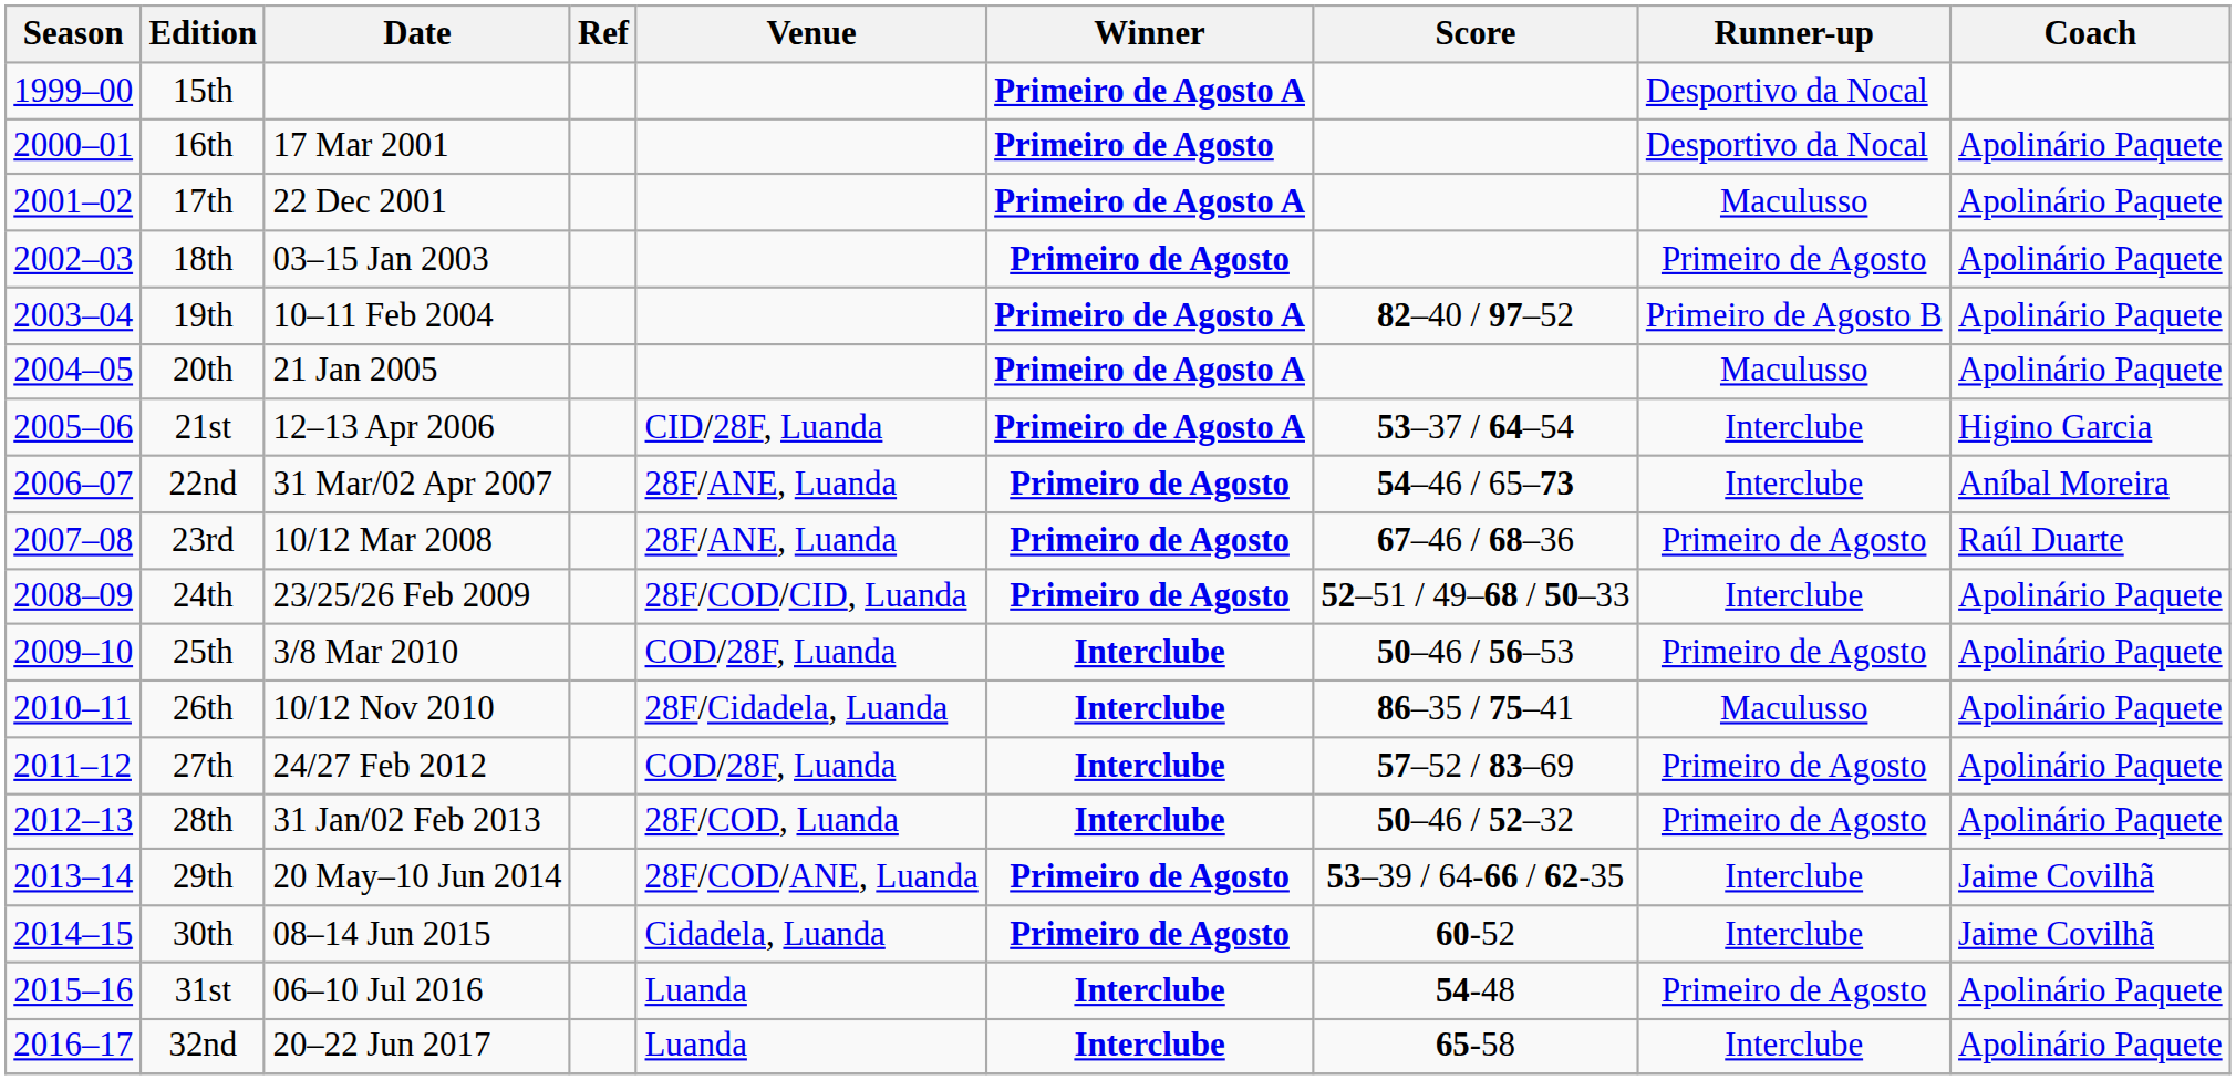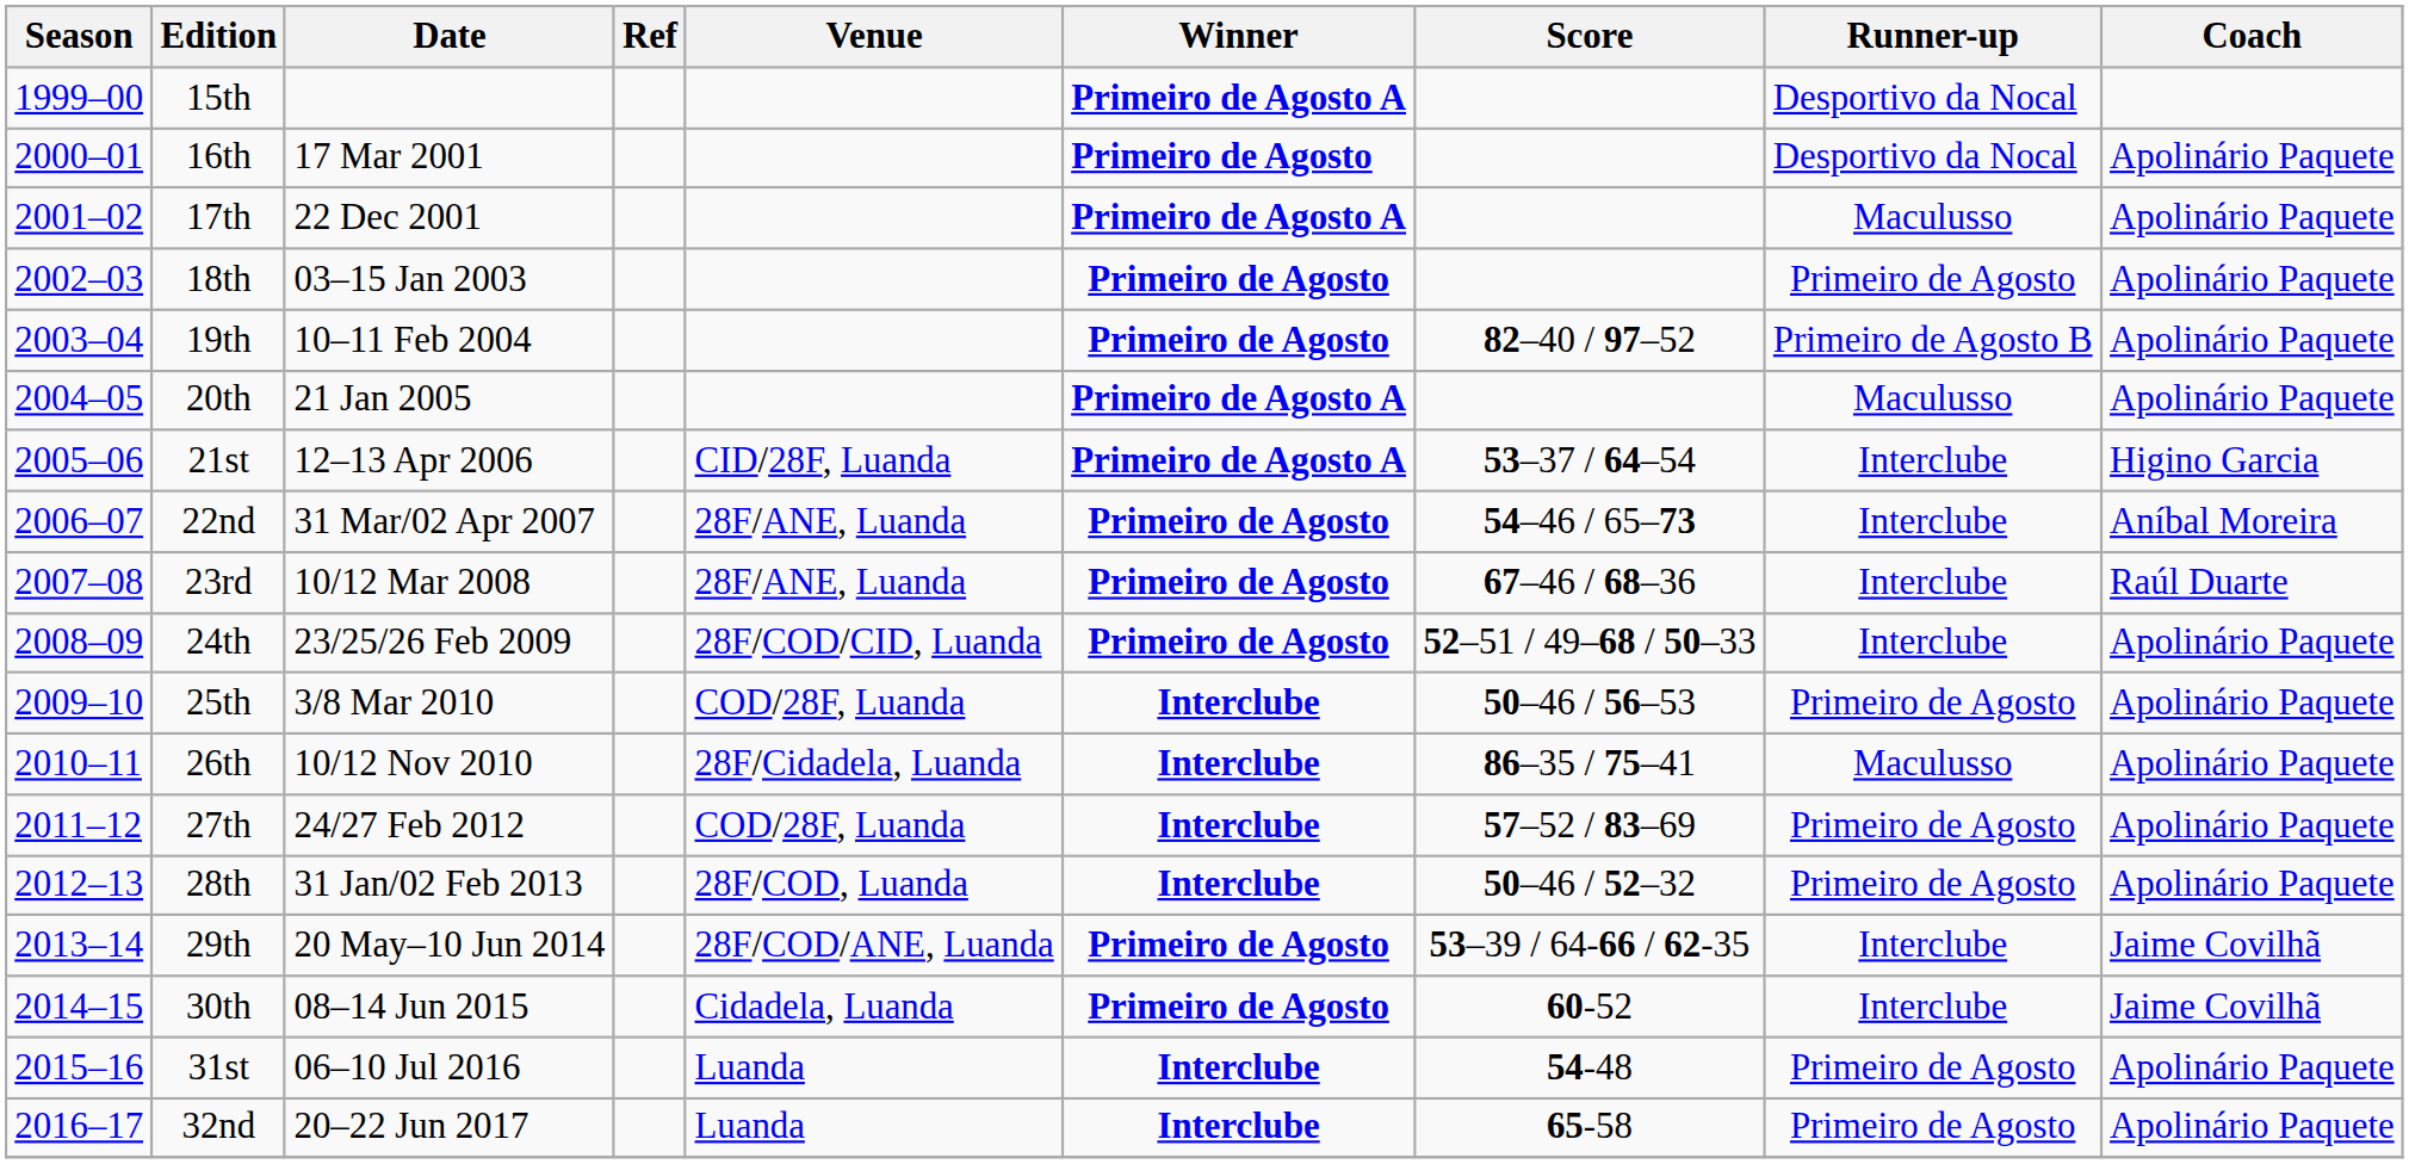 <table class="wikitable" style="font-size:90%;">
 <tr>
 <th>Season</th>
 <th>Edition</th>
 <th>Date</th>
 <th>Ref</th>
 <th>Venue</th>
 <th>Winner</th>
 <th>Score</th>
 <th>Runner-up</th>
 <th>Coach</th>
 </tr>
 <tr>
 <td><a href='#'>1999–00</a></td>
 <td align="center">15th</td>
 <td></td>
 <td></td>
 <td></td>
 <td><strong><a href='#'>Primeiro de Agosto A</a></strong></td>
 <td></td>
 <td><a href='#'>Desportivo da Nocal</a></td>
 <td></td>
 </tr>
 <tr>
 <td><a href='#'>2000–01</a></td>
 <td align="center">16th</td>
 <td>17 Mar 2001</td>
 <td></td>
 <td></td>
 <td><strong><a href='#'>Primeiro de Agosto</a></strong></td>
 <td></td>
 <td><a href='#'>Desportivo da Nocal</a></td>
 <td> <a href='#'>Apolinário Paquete</a></td>
 </tr>
 <tr>
 <td><a href='#'>2001–02</a></td>
 <td align="center">17th</td>
 <td>22 Dec 2001</td>
 <td></td>
 <td></td>
 <td align="center"><strong><a href='#'>Primeiro de Agosto A</a></strong></td>
 <td></td>
 <td align=center><a href='#'>Maculusso</a></td>
 <td> <a href='#'>Apolinário Paquete</a></td>
 </tr>
 <tr>
 <td><a href='#'>2002–03</a></td>
 <td align="center">18th</td>
 <td>03–15 Jan 2003</td>
 <td></td>
 <td></td>
 <td align=center><strong><a href='#'>Primeiro de Agosto</a></strong></td>
 <td></td>
 <td align=center><a href='#'>Primeiro de Agosto</a></td>
 <td> <a href='#'>Apolinário Paquete</a></td>
 </tr>
 <tr>
 <td><a href='#'>2003–04</a></td>
 <td align="center">19th</td>
 <td>10–11 Feb 2004</td>
 <td></td>
 <td></td>
-<td><strong><a href='#'>Primeiro de Agosto A</a></strong></td>
+<td align="center"><strong><a href='#'>Primeiro de Agosto</a></strong></td>
 <td align="center"><strong>82</strong>–40 / <strong>97</strong>–52</td>
 <td><a href='#'>Primeiro de Agosto B</a></td>
 <td> <a href='#'>Apolinário Paquete</a></td>
 </tr>
 <tr>
 <td><a href='#'>2004–05</a></td>
 <td align="center">20th</td>
 <td>21 Jan 2005</td>
 <td></td>
 <td></td>
 <td align="center"><strong><a href='#'>Primeiro de Agosto A</a></strong></td>
 <td></td>
 <td align=center><a href='#'>Maculusso</a></td>
 <td> <a href='#'>Apolinário Paquete</a></td>
 </tr>
 <tr>
 <td><a href='#'>2005–06</a></td>
 <td align="center">21st</td>
 <td>12–13 Apr 2006</td>
 <td></td>
 <td><a href='#'>CID</a>/<a href='#'>28F</a>, <a href='#'>Luanda</a></td>
 <td><strong><a href='#'>Primeiro de Agosto A</a></strong></td>
 <td align="center"><strong>53</strong>–37 / <strong>64</strong>–54</td>
 <td align=center><a href='#'>Interclube</a></td>
 <td> <a href='#'>Higino Garcia</a></td>
 </tr>
 <tr>
 <td><a href='#'>2006–07</a></td>
 <td align="center">22nd</td>
 <td>31 Mar/02 Apr 2007</td>
 <td></td>
 <td><a href='#'>28F</a>/<a href='#'>ANE</a>, <a href='#'>Luanda</a></td>
 <td align="center"><strong><a href='#'>Primeiro de Agosto</a></strong></td>
 <td align="center"><strong>54</strong>–46 / 65–<strong>73</strong></td>
 <td align=center><a href='#'>Interclube</a></td>
 <td> <a href='#'>Aníbal Moreira</a></td>
 </tr>
 <tr>
 <td><a href='#'>2007–08</a></td>
 <td align="center">23rd</td>
 <td>10/12 Mar 2008</td>
 <td></td>
 <td><a href='#'>28F</a>/<a href='#'>ANE</a>, <a href='#'>Luanda</a></td>
 <td align="center"><strong><a href='#'>Primeiro de Agosto</a></strong></td>
 <td align="center"><strong>67</strong>–46 / <strong>68</strong>–36</td>
-<td align=center><a href='#'>Primeiro de Agosto</a></td>
+<td align=center><a href='#'>Interclube</a></td>
 <td> <a href='#'>Raúl Duarte</a></td>
 </tr>
 <tr>
 <td><a href='#'>2008–09</a></td>
 <td align="center">24th</td>
 <td>23/25/26 Feb 2009</td>
 <td></td>
 <td><a href='#'>28F</a>/<a href='#'>COD</a>/<a href='#'>CID</a>, <a href='#'>Luanda</a></td>
 <td align="center"><strong><a href='#'>Primeiro de Agosto</a></strong></td>
 <td align="center"><strong>52</strong>–51 / 49–<strong>68</strong> / <strong>50</strong>–33</td>
 <td align=center><a href='#'>Interclube</a></td>
 <td> <a href='#'>Apolinário Paquete</a></td>
 </tr>
 <tr>
 <td><a href='#'>2009–10</a></td>
 <td align="center">25th</td>
 <td>3/8 Mar 2010</td>
 <td></td>
 <td><a href='#'>COD</a>/<a href='#'>28F</a>, <a href='#'>Luanda</a></td>
 <td align="center"><strong><a href='#'>Interclube</a></strong></td>
 <td align="center"><strong>50</strong>–46 / <strong>56</strong>–53</td>
 <td align=center><a href='#'>Primeiro de Agosto</a></td>
 <td> <a href='#'>Apolinário Paquete</a></td>
 </tr>
 <tr>
 <td><a href='#'>2010–11</a></td>
 <td align="center">26th</td>
 <td>10/12 Nov 2010</td>
 <td></td>
 <td><a href='#'>28F</a>/<a href='#'>Cidadela</a>, <a href='#'>Luanda</a></td>
 <td align="center"><strong><a href='#'>Interclube</a></strong></td>
 <td align="center"><strong>86</strong>–35 / <strong>75</strong>–41</td>
 <td align=center><a href='#'>Maculusso</a></td>
 <td> <a href='#'>Apolinário Paquete</a></td>
 </tr>
 <tr>
 <td><a href='#'>2011–12</a></td>
 <td align="center">27th</td>
 <td>24/27 Feb 2012</td>
 <td></td>
 <td><a href='#'>COD</a>/<a href='#'>28F</a>, <a href='#'>Luanda</a></td>
 <td align="center"><strong><a href='#'>Interclube</a></strong></td>
 <td align="center"><strong>57</strong>–52 / <strong>83</strong>–69</td>
 <td align=center><a href='#'>Primeiro de Agosto</a></td>
 <td> <a href='#'>Apolinário Paquete</a></td>
 </tr>
 <tr>
 <td><a href='#'>2012–13</a></td>
 <td align="center">28th</td>
 <td>31 Jan/02 Feb 2013</td>
 <td></td>
 <td><a href='#'>28F</a>/<a href='#'>COD</a>, <a href='#'>Luanda</a></td>
 <td align="center"><strong><a href='#'>Interclube</a></strong></td>
 <td align="center"><strong>50</strong>–46 / <strong>52</strong>–32</td>
 <td align=center><a href='#'>Primeiro de Agosto</a></td>
 <td> <a href='#'>Apolinário Paquete</a></td>
 </tr>
 <tr>
 <td><a href='#'>2013–14</a></td>
 <td align="center">29th</td>
 <td>20 May–10 Jun 2014</td>
 <td></td>
 <td><a href='#'>28F</a>/<a href='#'>COD</a>/<a href='#'>ANE</a>, <a href='#'>Luanda</a></td>
 <td align="center"><strong><a href='#'>Primeiro de Agosto</a></strong></td>
 <td align="center"><strong>53</strong>–39 / 64-<strong>66</strong> / <strong>62</strong>-35</td>
 <td align=center><a href='#'>Interclube</a></td>
 <td> <a href='#'>Jaime Covilhã</a></td>
 </tr>
 <tr>
 <td><a href='#'>2014–15</a></td>
 <td align="center">30th</td>
 <td>08–14 Jun 2015</td>
 <td></td>
 <td><a href='#'>Cidadela</a>, <a href='#'>Luanda</a></td>
 <td align="center"><strong><a href='#'>Primeiro de Agosto</a></strong></td>
 <td align="center"><strong>60</strong>-52</td>
 <td align=center><a href='#'>Interclube</a></td>
 <td> <a href='#'>Jaime Covilhã</a></td>
 </tr>
 <tr>
 <td><a href='#'>2015–16</a></td>
 <td align="center">31st</td>
 <td>06–10 Jul 2016</td>
 <td></td>
 <td><a href='#'>Luanda</a></td>
 <td align="center"><strong><a href='#'>Interclube</a></strong></td>
 <td align="center"><strong>54</strong>-48</td>
 <td align=center><a href='#'>Primeiro de Agosto</a></td>
 <td> <a href='#'>Apolinário Paquete</a></td>
 </tr>
 <tr>
 <td><a href='#'>2016–17</a></td>
 <td align="center">32nd</td>
 <td>20–22 Jun 2017</td>
 <td></td>
 <td><a href='#'>Luanda</a></td>
 <td align="center"><strong><a href='#'>Interclube</a></strong></td>
 <td align="center"><strong>65</strong>-58</td>
-<td align=center><a href='#'>Interclube</a></td>
+<td align=center><a href='#'>Primeiro de Agosto</a></td>
 <td> <a href='#'>Apolinário Paquete</a></td>
 </tr>
 <tr>
 </tr>
 </table>
